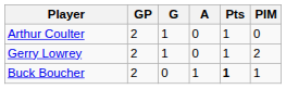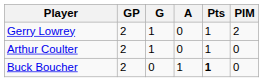 <table class="wikitable">
 <tr>
 <th bgcolor="#DDDDFF" width="40%">Player</th>
 <th bgcolor="#DDDDFF" width="10%">GP</th>
 <th bgcolor="#DDDDFF" width="10%">G</th>
 <th bgcolor="#DDDDFF" width="10%">A</th>
 <th bgcolor="#DDDDFF" width="10%">Pts</th>
 <th bgcolor="#DDDDFF" width="10%">PIM</th>
 </tr>
 <tr>
+<td><a href='#'>Gerry Lowrey</a></td>
+<td>2</td>
+<td>1</td>
+<td>0</td>
+<td>1</td>
+<td>2</td>
+</tr>
+<tr>
 <td><a href='#'>Arthur Coulter</a></td>
 <td>2</td>
 <td>1</td>
 <td>0</td>
 <td>1</td>
 <td>0</td>
 </tr>
 <tr>
-<td><a href='#'>Gerry Lowrey</a></td>
-<td>2</td>
-<td>1</td>
-<td>0</td>
-<td>1</td>
-<td>2</td>
-</tr>
-<tr>
 <td><a href='#'>Buck Boucher</a></td>
 <td>2</td>
 <td>0</td>
 <td>1</td>
 <td><strong>1</strong></td>
-<td>1</td>
+<td>0</td>
 </tr>
 </table>
